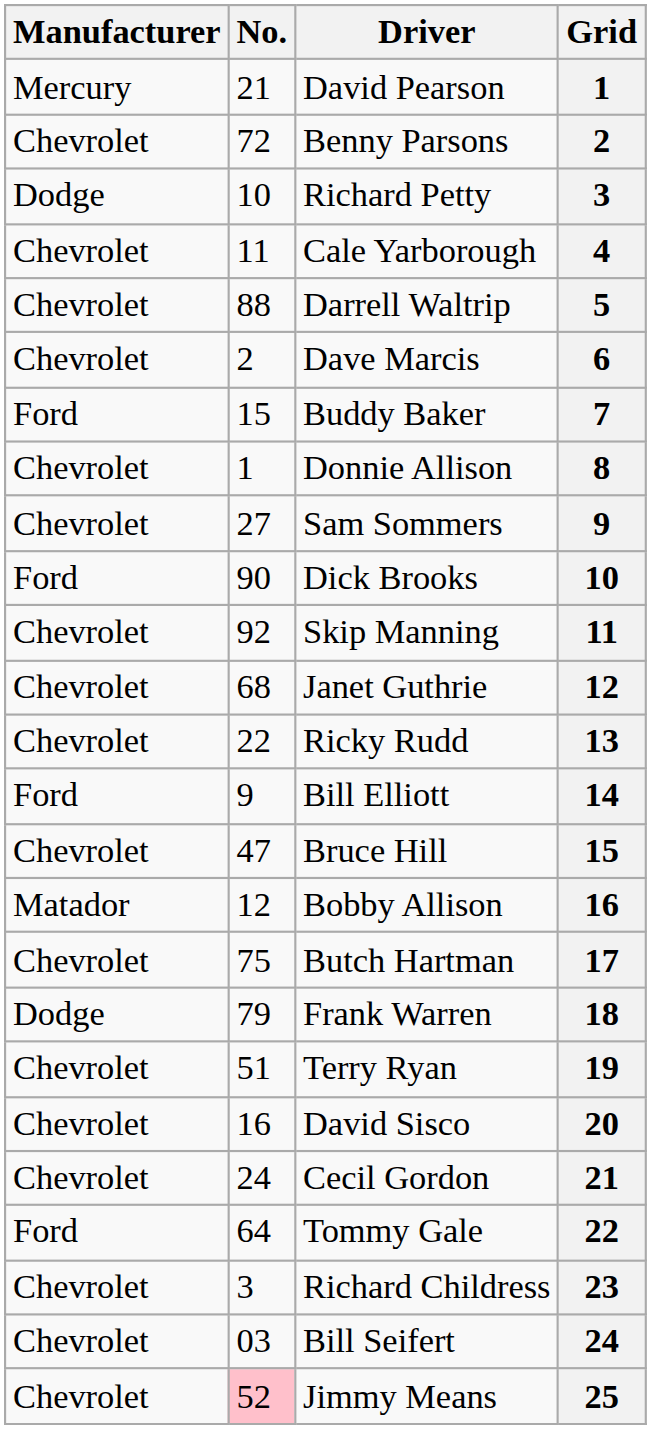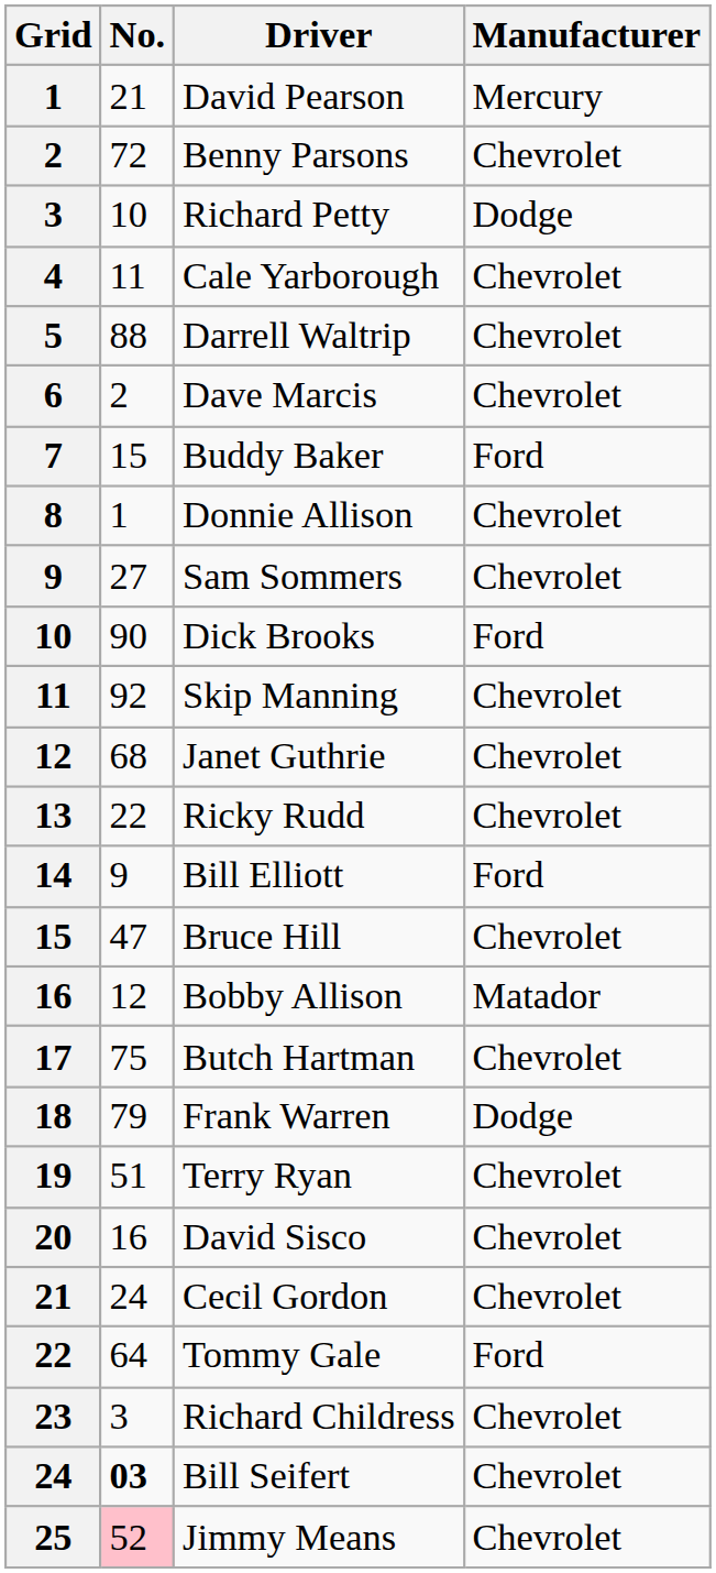 <table class="wikitable">
 <tr>
-<th>Manufacturer</th>
+<th>Grid</th>
 <th>No.</th>
 <th>Driver</th>
-<th>Grid</th>
+<th>Manufacturer</th>
 </tr>
 <tr>
-<td>Mercury</td>
+<th>1</th>
 <td>21</td>
 <td>David Pearson</td>
-<th>1</th>
+<td>Mercury</td>
 </tr>
 <tr>
-<td>Chevrolet</td>
+<th>2</th>
 <td>72</td>
 <td>Benny Parsons</td>
-<th>2</th>
+<td>Chevrolet</td>
 </tr>
 <tr>
-<td>Dodge</td>
+<th>3</th>
 <td>10</td>
 <td>Richard Petty</td>
-<th>3</th>
+<td>Dodge</td>
 </tr>
 <tr>
-<td>Chevrolet</td>
+<th>4</th>
 <td>11</td>
 <td>Cale Yarborough</td>
-<th>4</th>
+<td>Chevrolet</td>
 </tr>
 <tr>
-<td>Chevrolet</td>
+<th>5</th>
 <td>88</td>
 <td>Darrell Waltrip</td>
-<th>5</th>
+<td>Chevrolet</td>
 </tr>
 <tr>
-<td>Chevrolet</td>
+<th>6</th>
 <td>2</td>
 <td>Dave Marcis</td>
-<th>6</th>
+<td>Chevrolet</td>
 </tr>
 <tr>
-<td>Ford</td>
+<th>7</th>
 <td>15</td>
 <td>Buddy Baker</td>
-<th>7</th>
+<td>Ford</td>
 </tr>
 <tr>
-<td>Chevrolet</td>
+<th>8</th>
 <td>1</td>
 <td>Donnie Allison</td>
-<th>8</th>
+<td>Chevrolet</td>
 </tr>
 <tr>
-<td>Chevrolet</td>
+<th>9</th>
 <td>27</td>
 <td>Sam Sommers</td>
-<th>9</th>
+<td>Chevrolet</td>
 </tr>
 <tr>
-<td>Ford</td>
+<th>10</th>
 <td>90</td>
 <td>Dick Brooks</td>
-<th>10</th>
+<td>Ford</td>
 </tr>
 <tr>
-<td>Chevrolet</td>
+<th>11</th>
 <td>92</td>
 <td>Skip Manning</td>
-<th>11</th>
+<td>Chevrolet</td>
 </tr>
 <tr>
-<td>Chevrolet</td>
+<th>12</th>
 <td>68</td>
 <td>Janet Guthrie</td>
-<th>12</th>
+<td>Chevrolet</td>
 </tr>
 <tr>
-<td>Chevrolet</td>
+<th>13</th>
 <td>22</td>
 <td>Ricky Rudd</td>
-<th>13</th>
+<td>Chevrolet</td>
 </tr>
 <tr>
-<td>Ford</td>
+<th>14</th>
 <td>9</td>
 <td>Bill Elliott</td>
-<th>14</th>
+<td>Ford</td>
 </tr>
 <tr>
-<td>Chevrolet</td>
+<th>15</th>
 <td>47</td>
 <td>Bruce Hill</td>
-<th>15</th>
+<td>Chevrolet</td>
 </tr>
 <tr>
-<td>Matador</td>
+<th>16</th>
 <td>12</td>
 <td>Bobby Allison</td>
-<th>16</th>
+<td>Matador</td>
 </tr>
 <tr>
-<td>Chevrolet</td>
+<th>17</th>
 <td>75</td>
 <td>Butch Hartman</td>
-<th>17</th>
+<td>Chevrolet</td>
 </tr>
 <tr>
-<td>Dodge</td>
+<th>18</th>
 <td>79</td>
 <td>Frank Warren</td>
-<th>18</th>
+<td>Dodge</td>
 </tr>
 <tr>
-<td>Chevrolet</td>
+<th>19</th>
 <td>51</td>
 <td>Terry Ryan</td>
-<th>19</th>
+<td>Chevrolet</td>
 </tr>
 <tr>
-<td>Chevrolet</td>
+<th>20</th>
 <td>16</td>
 <td>David Sisco</td>
-<th>20</th>
+<td>Chevrolet</td>
 </tr>
 <tr>
-<td>Chevrolet</td>
+<th>21</th>
 <td>24</td>
 <td>Cecil Gordon</td>
-<th>21</th>
+<td>Chevrolet</td>
 </tr>
 <tr>
-<td>Ford</td>
+<th>22</th>
 <td>64</td>
 <td>Tommy Gale</td>
-<th>22</th>
+<td>Ford</td>
 </tr>
 <tr>
-<td>Chevrolet</td>
+<th>23</th>
 <td>3</td>
 <td>Richard Childress</td>
-<th>23</th>
+<td>Chevrolet</td>
 </tr>
 <tr>
+<th>24</th>
+<td><strong>03</strong></td>
+<td>Bill Seifert</td>
 <td>Chevrolet</td>
-<td>03</td>
-<td>Bill Seifert</td>
-<th>24</th>
 </tr>
 <tr>
-<td>Chevrolet</td>
+<th>25</th>
 <td style="background: pink;">52</td>
 <td>Jimmy Means</td>
-<th>25</th>
+<td>Chevrolet</td>
 </tr>
 </table>
